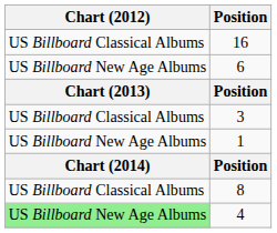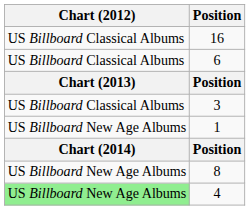 <table class="wikitable sortable plainrowheaders">
 <tr>
 <th>Chart (2012)</th>
 <th>Position</th>
 </tr>
 <tr>
 <td>US <em>Billboard</em> Classical Albums</td>
 <td style="text-align:center;">16</td>
 </tr>
 <tr>
-<td>US <em>Billboard</em> New Age Albums</td>
+<td>US <em>Billboard</em> Classical Albums</td>
 <td style="text-align:center;">6</td>
 </tr>
 <tr>
 <th>Chart (2013)</th>
 <th>Position</th>
 </tr>
 <tr>
 <td>US <em>Billboard</em> Classical Albums</td>
 <td style="text-align:center;">3</td>
 </tr>
 <tr>
 <td>US <em>Billboard</em> New Age Albums</td>
 <td style="text-align:center;">1</td>
 </tr>
 <tr>
 <th>Chart (2014)</th>
 <th>Position</th>
 </tr>
 <tr>
-<td>US <em>Billboard</em> Classical Albums</td>
+<td>US <em>Billboard</em> New Age Albums</td>
 <td style="text-align:center;">8</td>
 </tr>
 <tr>
 <td style="background: lightgreen;">US <em>Billboard</em> New Age Albums</td>
 <td style="text-align:center;">4</td>
 </tr>
 </table>
